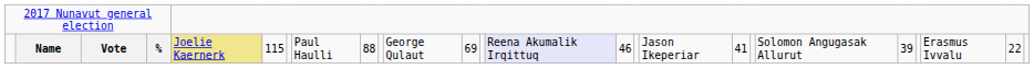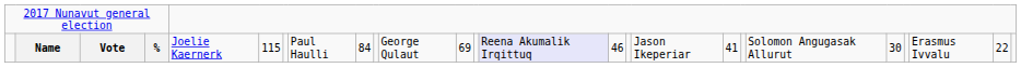 <table class="wikitable">
 <tr>
 <td colspan=4 align=center><a href='#'>2017 Nunavut general election</a></td>
 </tr>
 <tr>
 <td></td>
 <th><strong>Name </strong></th>
 <th><strong>Vote</strong></th>
 <th><strong>%</strong><br></th>
-<td style="background: khaki;"><a href='#'>Joelie Kaernerk</a></td>
+<td><a href='#'>Joelie Kaernerk</a></td>
 <td>115</td>
 <td><br></td>
 <td>Paul Haulli</td>
-<td>88</td>
+<td>84</td>
 <td><br></td>
 <td>George Qulaut</td>
 <td>69</td>
 <td><br></td>
 <td style="background: lavender;">Reena Akumalik Irqittuq</td>
 <td>46</td>
 <td><br></td>
 <td>Jason Ikeperiar</td>
 <td>41</td>
 <td><br></td>
 <td>Solomon Angugasak Allurut</td>
-<td>39</td>
+<td>30</td>
 <td><br></td>
 <td>Erasmus Ivvalu</td>
 <td>22</td>
 <td></td>
 </tr>
 </table>
